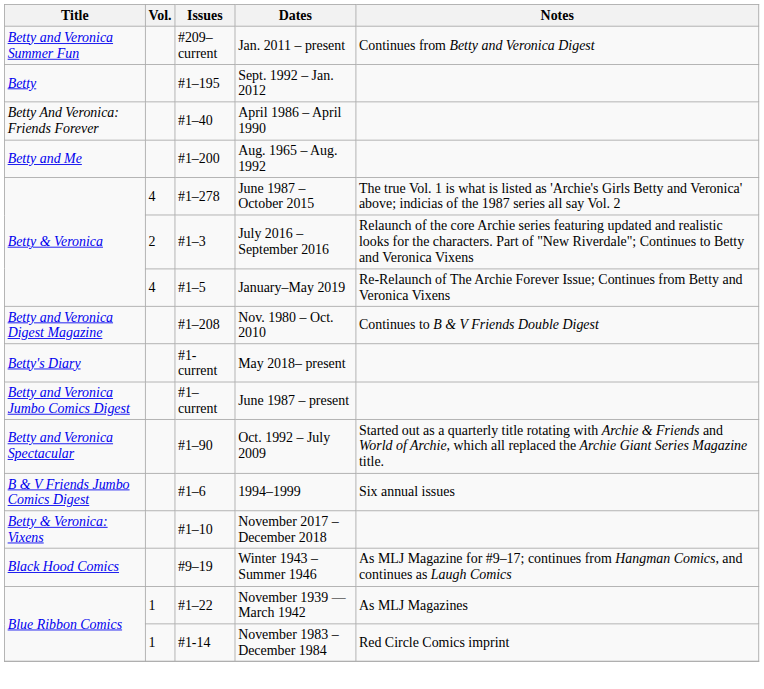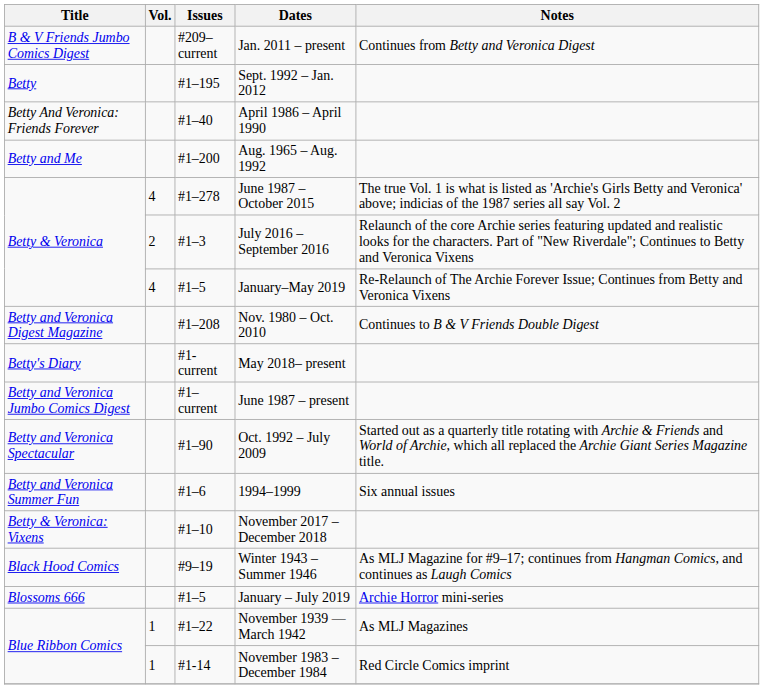 <table class="wikitable sortable">
 <tr>
 <th>Title</th>
 <th>Vol.</th>
 <th>Issues</th>
 <th>Dates</th>
 <th>Notes</th>
 </tr>
 <tr>
-<td><em><a href='#'>Betty and Veronica Summer Fun</a></em></td>
+<td><em><a href='#'>B & V Friends Jumbo Comics Digest</a></em></td>
 <td></td>
 <td>#209–current</td>
 <td>Jan. 2011 – present</td>
 <td>Continues from <em>Betty and Veronica Digest</em></td>
 </tr>
 <tr>
 <td><em><a href='#'>Betty</a></em></td>
 <td></td>
 <td>#1–195</td>
 <td>Sept. 1992 – Jan. 2012</td>
 <td></td>
 </tr>
 <tr>
 <td><em>Betty And Veronica: Friends Forever</em></td>
 <td></td>
 <td>#1–40</td>
 <td>April 1986 – April 1990</td>
 <td></td>
 </tr>
 <tr>
 <td><em><a href='#'>Betty and Me</a></em></td>
 <td></td>
 <td>#1–200</td>
 <td>Aug. 1965 – Aug. 1992</td>
 <td></td>
 </tr>
 <tr>
 <td rowspan="3"><em><a href='#'>Betty & Veronica</a></em></td>
 <td>4</td>
 <td>#1–278</td>
 <td>June 1987 – October 2015</td>
 <td>The true Vol. 1 is what is listed as 'Archie's Girls Betty and Veronica' above; indicias of the 1987 series all say Vol. 2</td>
 </tr>
 <tr>
 <td>2</td>
 <td>#1–3</td>
 <td>July 2016 – September 2016</td>
 <td>Relaunch of the core Archie series featuring updated and realistic looks for the characters. Part of "New Riverdale"; Continues to Betty and Veronica Vixens</td>
 </tr>
 <tr>
 <td>4</td>
 <td>#1–5</td>
 <td>January–May 2019</td>
 <td>Re-Relaunch of The Archie Forever Issue; Continues from Betty and Veronica Vixens</td>
 </tr>
 <tr>
 <td><em><a href='#'>Betty and Veronica Digest Magazine</a></em></td>
 <td></td>
 <td>#1–208</td>
 <td>Nov. 1980 – Oct. 2010</td>
 <td>Continues to <em>B & V Friends Double Digest</em></td>
 </tr>
 <tr>
 <td><em><a href='#'>Betty's Diary</a></em></td>
 <td></td>
 <td>#1-current</td>
 <td>May 2018– present</td>
 <td></td>
 </tr>
 <tr>
 <td><em><a href='#'>Betty and Veronica Jumbo Comics Digest</a></em></td>
 <td></td>
 <td>#1–current</td>
 <td>June 1987 – present</td>
 <td></td>
 </tr>
 <tr>
 <td><em><a href='#'>Betty and Veronica Spectacular</a></em></td>
 <td></td>
 <td>#1–90</td>
 <td>Oct. 1992 – July 2009</td>
 <td>Started out as a quarterly title rotating with <em>Archie & Friends</em> and <em>World of Archie</em>, which all replaced the <em>Archie Giant Series Magazine</em> title.</td>
 </tr>
 <tr>
-<td><em><a href='#'>B & V Friends Jumbo Comics Digest</a></em></td>
+<td><em><a href='#'>Betty and Veronica Summer Fun</a></em></td>
 <td></td>
 <td>#1–6</td>
 <td>1994–1999</td>
 <td>Six annual issues</td>
 </tr>
 <tr>
 <td><em><a href='#'>Betty & Veronica: Vixens</a></em></td>
 <td></td>
 <td>#1–10</td>
 <td>November 2017 – December 2018</td>
 <td></td>
 </tr>
 <tr>
 <td><em><a href='#'>Black Hood Comics</a></em></td>
 <td></td>
 <td>#9–19</td>
 <td>Winter 1943 – Summer 1946</td>
 <td>As MLJ Magazine for #9–17; continues from <em>Hangman Comics</em>, and continues as <em>Laugh Comics</em></td>
 </tr>
 <tr>
+<td><em><a href='#'>Blossoms 666</a></em></td>
+<td></td>
+<td>#1–5</td>
+<td>January – July 2019</td>
+<td><a href='#'>Archie Horror</a> mini-series</td>
+</tr>
+<tr>
 <td rowspan="2"><em><a href='#'>Blue Ribbon Comics</a></em></td>
 <td>1</td>
 <td>#1–22</td>
 <td>November 1939 — March 1942</td>
 <td>As MLJ Magazines</td>
 </tr>
 <tr>
 <td>1</td>
 <td>#1-14</td>
 <td>November 1983 – December 1984</td>
 <td>Red Circle Comics imprint</td>
 </tr>
 <tr>
 </tr>
 </table>
